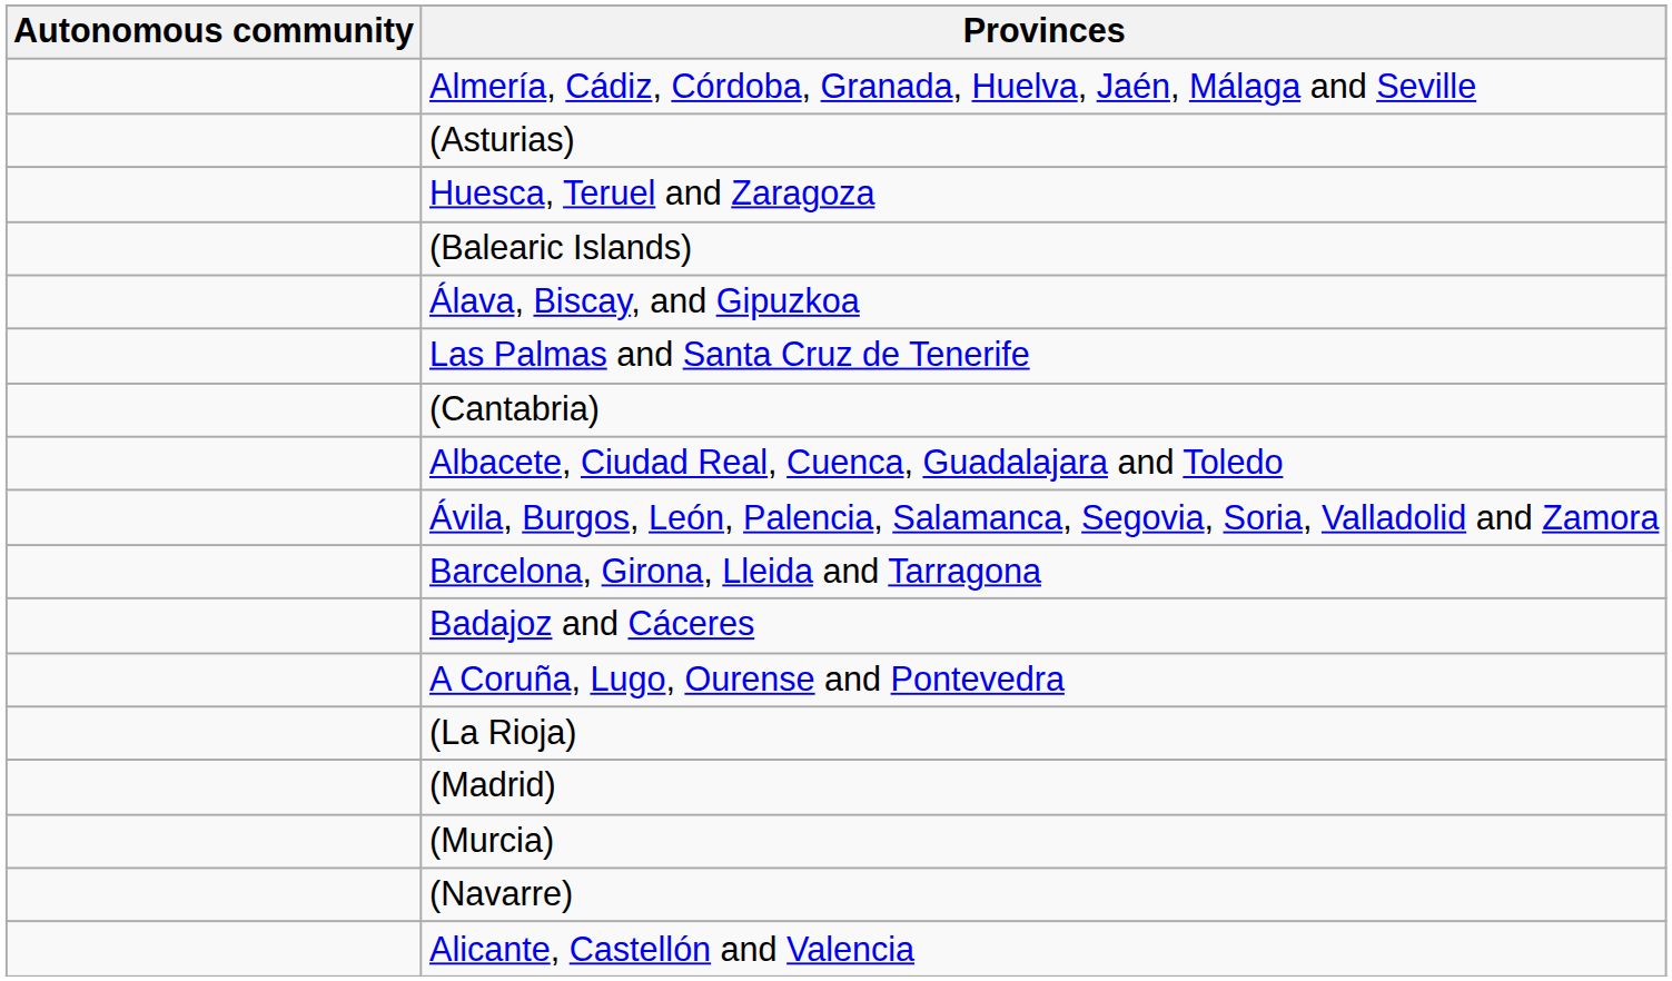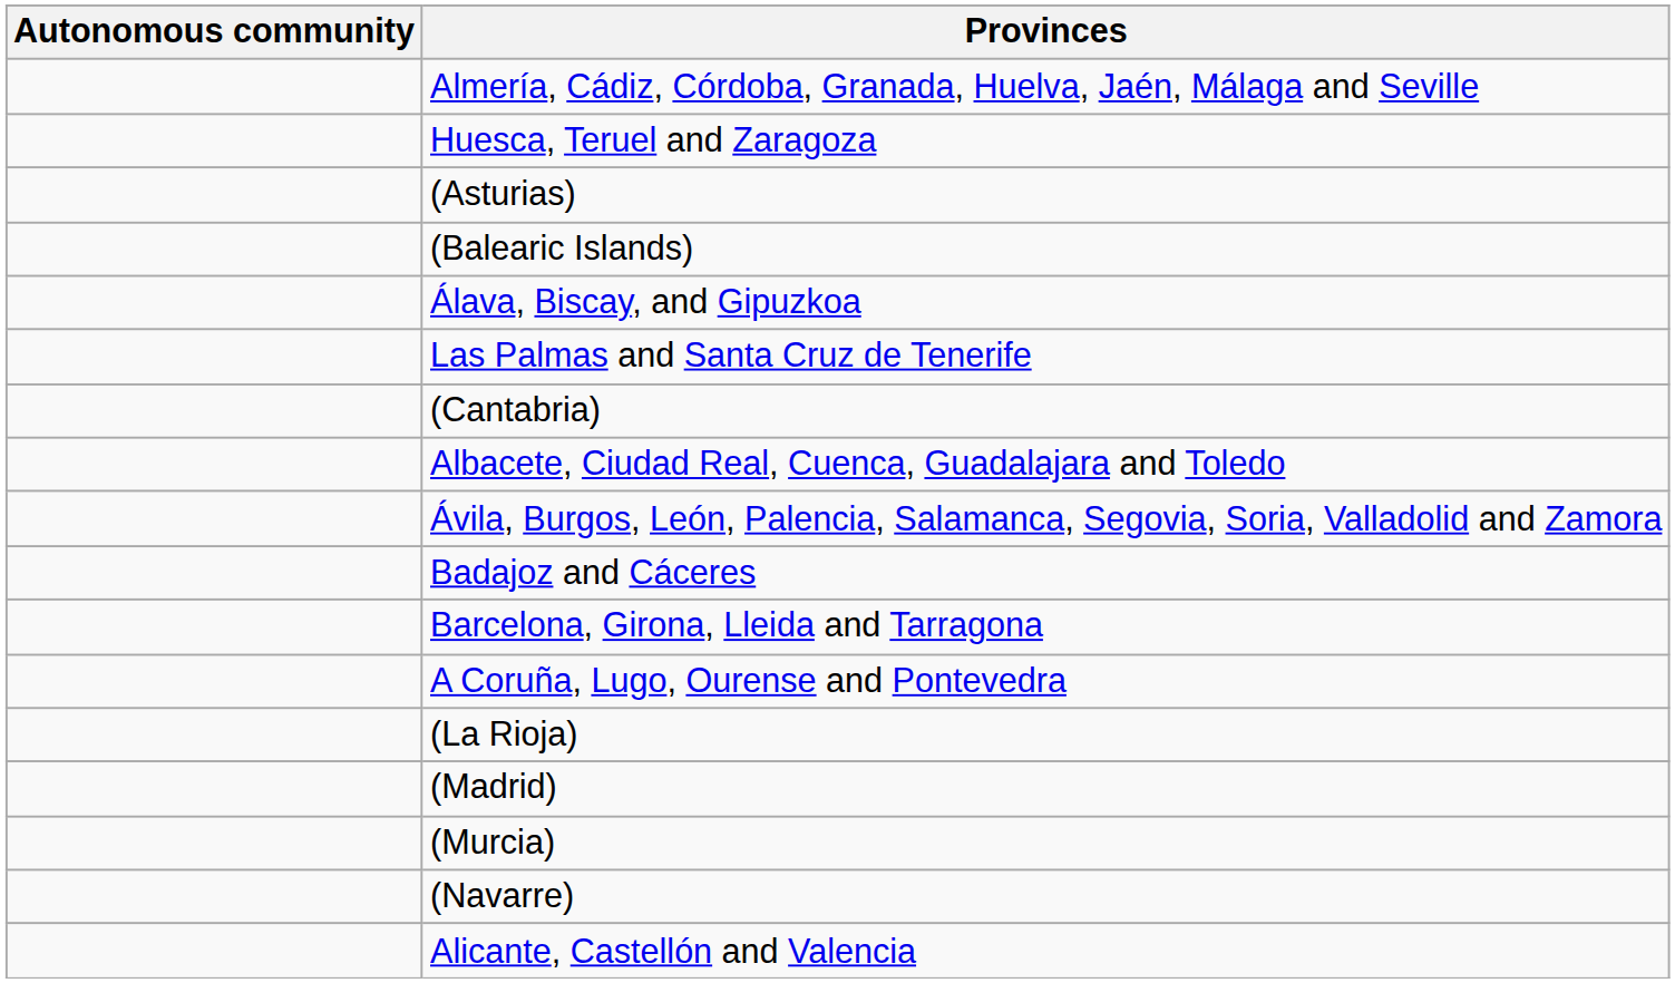 <table class="wikitable" style="margin-left: auto; margin-right: auto;">
 <tr>
 <th>Autonomous community</th>
 <th>Provinces</th>
 </tr>
 <tr>
 <td></td>
 <td><a href='#'>Almería</a>, <a href='#'>Cádiz</a>, <a href='#'>Córdoba</a>, <a href='#'>Granada</a>, <a href='#'>Huelva</a>, <a href='#'>Jaén</a>, <a href='#'>Málaga</a> and <a href='#'>Seville</a></td>
 </tr>
 <tr>
 <td></td>
-<td>(Asturias)</td>
+<td><a href='#'>Huesca</a>, <a href='#'>Teruel</a> and <a href='#'>Zaragoza</a></td>
 </tr>
 <tr>
 <td></td>
-<td><a href='#'>Huesca</a>, <a href='#'>Teruel</a> and <a href='#'>Zaragoza</a></td>
+<td>(Asturias)</td>
 </tr>
 <tr>
 <td></td>
 <td>(Balearic Islands)</td>
 </tr>
 <tr>
 <td></td>
 <td><a href='#'>Álava</a>, <a href='#'>Biscay</a>, and <a href='#'>Gipuzkoa</a></td>
 </tr>
 <tr>
 <td></td>
 <td><a href='#'>Las Palmas</a> and <a href='#'>Santa Cruz de Tenerife</a></td>
 </tr>
 <tr>
 <td></td>
 <td>(Cantabria)</td>
 </tr>
 <tr>
 <td></td>
 <td><a href='#'>Albacete</a>, <a href='#'>Ciudad Real</a>, <a href='#'>Cuenca</a>, <a href='#'>Guadalajara</a> and <a href='#'>Toledo</a></td>
 </tr>
 <tr>
 <td></td>
 <td><a href='#'>Ávila</a>, <a href='#'>Burgos</a>, <a href='#'>León</a>, <a href='#'>Palencia</a>, <a href='#'>Salamanca</a>, <a href='#'>Segovia</a>, <a href='#'>Soria</a>, <a href='#'>Valladolid</a> and <a href='#'>Zamora</a></td>
 </tr>
 <tr>
 <td></td>
-<td><a href='#'>Barcelona</a>, <a href='#'>Girona</a>, <a href='#'>Lleida</a> and <a href='#'>Tarragona</a></td>
+<td><a href='#'>Badajoz</a> and <a href='#'>Cáceres</a></td>
 </tr>
 <tr>
 <td></td>
-<td><a href='#'>Badajoz</a> and <a href='#'>Cáceres</a></td>
+<td><a href='#'>Barcelona</a>, <a href='#'>Girona</a>, <a href='#'>Lleida</a> and <a href='#'>Tarragona</a></td>
 </tr>
 <tr>
 <td></td>
 <td><a href='#'>A Coruña</a>, <a href='#'>Lugo</a>, <a href='#'>Ourense</a> and <a href='#'>Pontevedra</a></td>
 </tr>
 <tr>
 <td></td>
 <td>(La Rioja)</td>
 </tr>
 <tr>
 <td></td>
 <td>(Madrid)</td>
 </tr>
 <tr>
 <td></td>
 <td>(Murcia)</td>
 </tr>
 <tr>
 <td></td>
 <td>(Navarre)</td>
 </tr>
 <tr>
 <td></td>
 <td><a href='#'>Alicante</a>, <a href='#'>Castellón</a> and <a href='#'>Valencia</a></td>
 </tr>
 </table>
